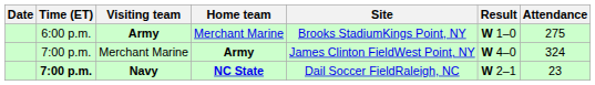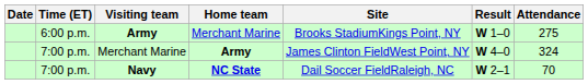 <table class="wikitable" style="font-size:95%; text-align: center;">
 <tr>
 <th>Date</th>
 <th>Time (ET)</th>
 <th>Visiting team</th>
 <th>Home team</th>
 <th>Site</th>
 <th>Result</th>
 <th>Attendance</th>
 </tr>
 <tr style="background:#cfc;">
 <td></td>
 <td>6:00 p.m.</td>
 <td><strong>Army</strong></td>
 <td><a href='#'>Merchant Marine</a></td>
 <td><a href='#'>Brooks Stadium</a><a href='#'>Kings Point, NY</a></td>
 <td><strong>W</strong> 1–0</td>
 <td>275</td>
 </tr>
 <tr style="background:#cfc;">
 <td></td>
 <td>7:00 p.m.</td>
 <td>Merchant Marine</td>
 <td><strong>Army</strong></td>
 <td><a href='#'>James Clinton Field</a><a href='#'>West Point, NY</a></td>
 <td><strong>W</strong> 4–0</td>
 <td>324</td>
 </tr>
 <tr style="background:#cfc;">
 <td></td>
-<td><strong>7:00 p.m.</strong></td>
+<td>7:00 p.m.</td>
 <td><strong>Navy</strong></td>
 <td><strong><a href='#'>NC State</a></strong></td>
 <td><a href='#'>Dail Soccer Field</a><a href='#'>Raleigh, NC</a></td>
 <td><strong>W</strong>  2–1</td>
-<td>23</td>
+<td>70</td>
 </tr>
 </table>
